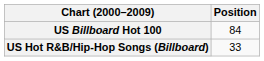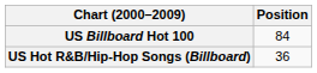 <table class="wikitable plainrowheaders" style="text-align:center">
 <tr>
 <th>Chart (2000–2009)</th>
 <th>Position</th>
 </tr>
 <tr>
 <th scope="row">US <em>Billboard</em> Hot 100</th>
 <td>84</td>
 </tr>
 <tr>
 <th scope="row">US Hot R&B/Hip-Hop Songs (<em>Billboard</em>)</th>
-<td>33</td>
+<td>36</td>
 </tr>
 </table>
